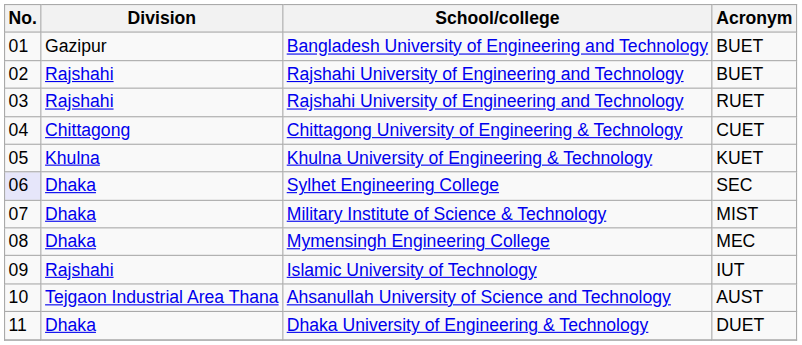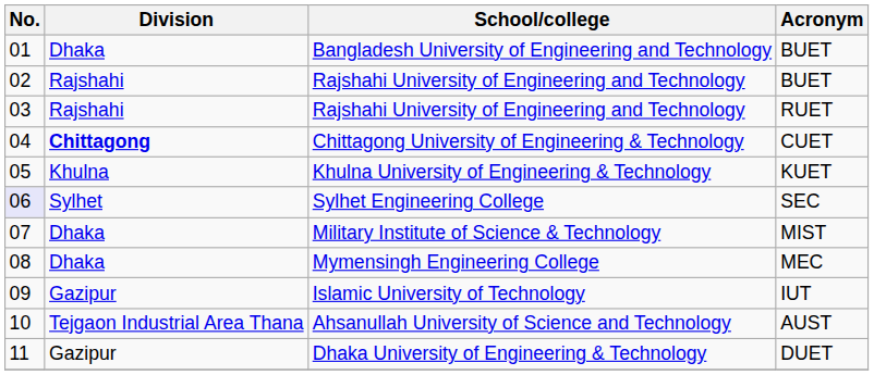 <table class="wikitable sortable">
 <tr>
 <th>No.</th>
 <th>Division</th>
 <th>School/college</th>
 <th>Acronym</th>
 </tr>
 <tr>
 <td>01</td>
-<td>Gazipur</td>
+<td><a href='#'>Dhaka</a></td>
 <td><a href='#'>Bangladesh University of Engineering and Technology</a></td>
 <td>BUET</td>
 </tr>
 <tr>
 <td>02</td>
 <td><a href='#'>Rajshahi</a></td>
 <td><a href='#'>Rajshahi University of Engineering and Technology</a></td>
 <td>BUET</td>
 </tr>
 <tr>
 <td>03</td>
 <td><a href='#'>Rajshahi</a></td>
 <td><a href='#'>Rajshahi University of Engineering and Technology</a></td>
 <td>RUET</td>
 </tr>
 <tr>
 <td>04</td>
-<td><a href='#'>Chittagong</a></td>
+<td><strong><a href='#'>Chittagong</a></strong></td>
 <td><a href='#'>Chittagong University of Engineering & Technology</a></td>
 <td>CUET</td>
 </tr>
 <tr>
 <td>05</td>
 <td><a href='#'>Khulna</a></td>
 <td><a href='#'>Khulna University of Engineering & Technology</a></td>
 <td>KUET</td>
 </tr>
 <tr>
 <td style="background: lavender;">06</td>
-<td><a href='#'>Dhaka</a></td>
+<td><a href='#'>Sylhet</a></td>
 <td><a href='#'>Sylhet Engineering College</a></td>
 <td>SEC</td>
 </tr>
 <tr>
 <td>07</td>
 <td><a href='#'>Dhaka</a></td>
 <td><a href='#'>Military Institute of Science & Technology</a></td>
 <td>MIST</td>
 </tr>
 <tr>
 <td>08</td>
 <td><a href='#'>Dhaka</a></td>
 <td><a href='#'>Mymensingh Engineering College</a></td>
 <td>MEC</td>
 </tr>
 <tr>
 <td>09</td>
-<td><a href='#'>Rajshahi</a></td>
+<td><a href='#'>Gazipur</a></td>
 <td><a href='#'>Islamic University of Technology</a></td>
 <td>IUT</td>
 </tr>
 <tr>
 <td>10</td>
 <td><a href='#'>Tejgaon Industrial Area Thana</a></td>
 <td><a href='#'>Ahsanullah University of Science and Technology</a></td>
 <td>AUST</td>
 </tr>
 <tr>
 <td>11</td>
-<td><a href='#'>Dhaka</a></td>
+<td>Gazipur</td>
 <td><a href='#'>Dhaka University of Engineering & Technology</a></td>
 <td>DUET</td>
 </tr>
 <tr>
 </tr>
 </table>
